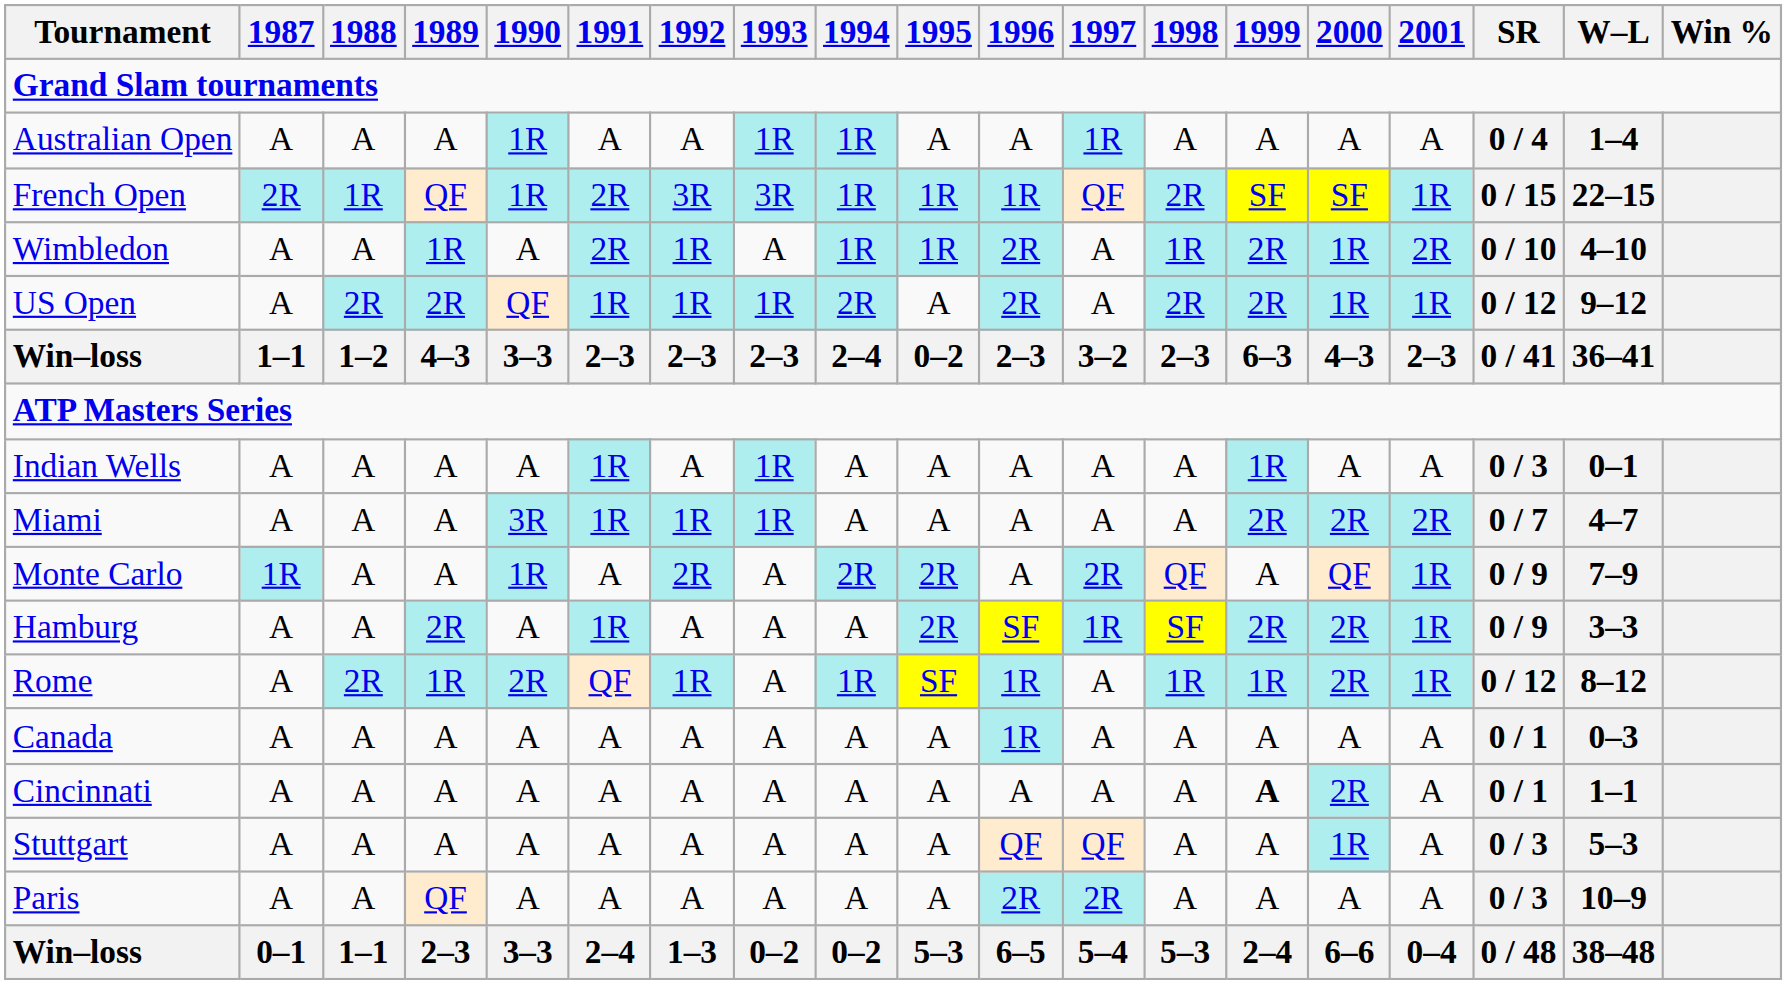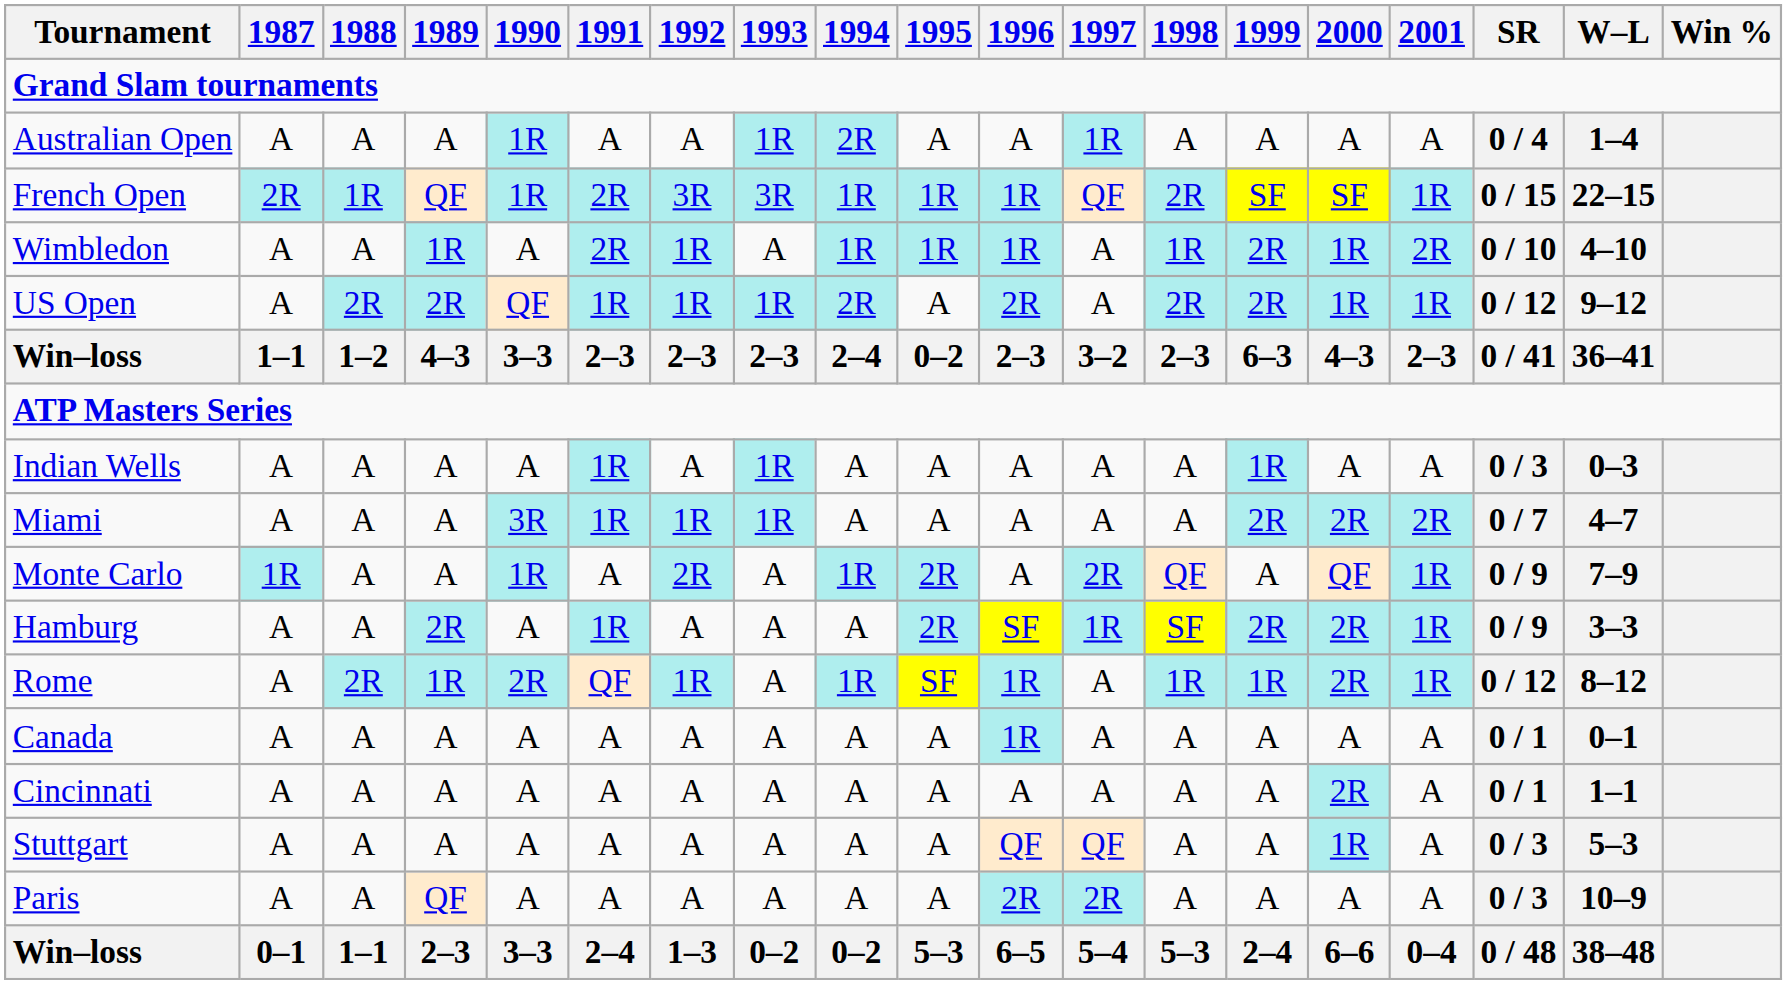 <table class=wikitable style=text-align:center;font-size:97%>
 <tr>
 <th>Tournament</th>
 <th><a href='#'>1987</a></th>
 <th><a href='#'>1988</a></th>
 <th><a href='#'>1989</a></th>
 <th><a href='#'>1990</a></th>
 <th><a href='#'>1991</a></th>
 <th><a href='#'>1992</a></th>
 <th><a href='#'>1993</a></th>
 <th><a href='#'>1994</a></th>
 <th><a href='#'>1995</a></th>
 <th><a href='#'>1996</a></th>
 <th><a href='#'>1997</a></th>
 <th><a href='#'>1998</a></th>
 <th><a href='#'>1999</a></th>
 <th><a href='#'>2000</a></th>
 <th><a href='#'>2001</a></th>
 <th>SR</th>
 <th>W–L</th>
 <th>Win %</th>
 </tr>
 <tr>
 <td colspan=23 align=left><strong><a href='#'>Grand Slam tournaments</a></strong></td>
 </tr>
 <tr>
 <td align=left><a href='#'>Australian Open</a></td>
 <td>A</td>
 <td>A</td>
 <td>A</td>
 <td bgcolor=afeeee><a href='#'>1R</a></td>
 <td>A</td>
 <td>A</td>
 <td bgcolor=afeeee><a href='#'>1R</a></td>
-<td bgcolor=afeeee><a href='#'>1R</a></td>
+<td bgcolor=afeeee><a href='#'>2R</a></td>
 <td>A</td>
 <td>A</td>
 <td bgcolor=afeeee><a href='#'>1R</a></td>
 <td>A</td>
 <td>A</td>
 <td>A</td>
 <td>A</td>
 <th>0 / 4</th>
 <th>1–4</th>
 <th></th>
 </tr>
 <tr>
 <td align=left><a href='#'>French Open</a></td>
 <td bgcolor=afeeee><a href='#'>2R</a></td>
 <td bgcolor=afeeee><a href='#'>1R</a></td>
 <td bgcolor=ffebcd><a href='#'>QF</a></td>
 <td bgcolor=afeeee><a href='#'>1R</a></td>
 <td bgcolor=afeeee><a href='#'>2R</a></td>
 <td bgcolor=afeeee><a href='#'>3R</a></td>
 <td bgcolor=afeeee><a href='#'>3R</a></td>
 <td bgcolor=afeeee><a href='#'>1R</a></td>
 <td bgcolor=afeeee><a href='#'>1R</a></td>
 <td bgcolor=afeeee><a href='#'>1R</a></td>
 <td bgcolor=ffebcd><a href='#'>QF</a></td>
 <td bgcolor=afeeee><a href='#'>2R</a></td>
 <td bgcolor=yellow><a href='#'>SF</a></td>
 <td bgcolor=yellow><a href='#'>SF</a></td>
 <td bgcolor=afeeee><a href='#'>1R</a></td>
 <th>0 / 15</th>
 <th>22–15</th>
 <th></th>
 </tr>
 <tr>
 <td align=left><a href='#'>Wimbledon</a></td>
 <td>A</td>
 <td>A</td>
 <td bgcolor=afeeee><a href='#'>1R</a></td>
 <td>A</td>
 <td bgcolor=afeeee><a href='#'>2R</a></td>
 <td bgcolor=afeeee><a href='#'>1R</a></td>
 <td>A</td>
 <td bgcolor=afeeee><a href='#'>1R</a></td>
 <td bgcolor=afeeee><a href='#'>1R</a></td>
-<td bgcolor=afeeee><a href='#'>2R</a></td>
+<td bgcolor=afeeee><a href='#'>1R</a></td>
 <td>A</td>
 <td bgcolor=afeeee><a href='#'>1R</a></td>
 <td bgcolor=afeeee><a href='#'>2R</a></td>
 <td bgcolor=afeeee><a href='#'>1R</a></td>
 <td bgcolor=afeeee><a href='#'>2R</a></td>
 <th>0 / 10</th>
 <th>4–10</th>
 <th></th>
 </tr>
 <tr>
 <td align=left><a href='#'>US Open</a></td>
 <td>A</td>
 <td bgcolor=afeeee><a href='#'>2R</a></td>
 <td bgcolor=afeeee><a href='#'>2R</a></td>
 <td bgcolor=ffebcd><a href='#'>QF</a></td>
 <td bgcolor=afeeee><a href='#'>1R</a></td>
 <td bgcolor=afeeee><a href='#'>1R</a></td>
 <td bgcolor=afeeee><a href='#'>1R</a></td>
 <td bgcolor=afeeee><a href='#'>2R</a></td>
 <td>A</td>
 <td bgcolor=afeeee><a href='#'>2R</a></td>
 <td>A</td>
 <td bgcolor=afeeee><a href='#'>2R</a></td>
 <td bgcolor=afeeee><a href='#'>2R</a></td>
 <td bgcolor=afeeee><a href='#'>1R</a></td>
 <td bgcolor=afeeee><a href='#'>1R</a></td>
 <th>0 / 12</th>
 <th>9–12</th>
 <th></th>
 </tr>
 <tr>
 <th style=text-align:left>Win–loss</th>
 <th>1–1</th>
 <th>1–2</th>
 <th>4–3</th>
 <th>3–3</th>
 <th>2–3</th>
 <th>2–3</th>
 <th>2–3</th>
 <th>2–4</th>
 <th>0–2</th>
 <th>2–3</th>
 <th>3–2</th>
 <th>2–3</th>
 <th>6–3</th>
 <th>4–3</th>
 <th>2–3</th>
 <th>0 / 41</th>
 <th>36–41</th>
 <th></th>
 </tr>
 <tr>
 <td colspan=23 align=left><strong><a href='#'>ATP Masters Series</a></strong></td>
 </tr>
 <tr>
 <td align=left><a href='#'>Indian Wells</a></td>
 <td>A</td>
 <td>A</td>
 <td>A</td>
 <td>A</td>
 <td bgcolor=afeeee><a href='#'>1R</a></td>
 <td>A</td>
 <td bgcolor=afeeee><a href='#'>1R</a></td>
 <td>A</td>
 <td>A</td>
 <td>A</td>
 <td>A</td>
 <td>A</td>
 <td bgcolor=afeeee><a href='#'>1R</a></td>
 <td>A</td>
 <td>A</td>
 <th>0 / 3</th>
-<th>0–1</th>
+<th>0–3</th>
 <th></th>
 </tr>
 <tr>
 <td align=left><a href='#'>Miami</a></td>
 <td>A</td>
 <td>A</td>
 <td>A</td>
 <td bgcolor=afeeee><a href='#'>3R</a></td>
 <td bgcolor=afeeee><a href='#'>1R</a></td>
 <td bgcolor=afeeee><a href='#'>1R</a></td>
 <td bgcolor=afeeee><a href='#'>1R</a></td>
 <td>A</td>
 <td>A</td>
 <td>A</td>
 <td>A</td>
 <td>A</td>
 <td bgcolor=afeeee><a href='#'>2R</a></td>
 <td bgcolor=afeeee><a href='#'>2R</a></td>
 <td bgcolor=afeeee><a href='#'>2R</a></td>
 <th>0 / 7</th>
 <th>4–7</th>
 <th></th>
 </tr>
 <tr>
 <td align=left><a href='#'>Monte Carlo</a></td>
 <td bgcolor=afeeee><a href='#'>1R</a></td>
 <td>A</td>
 <td>A</td>
 <td bgcolor=afeeee><a href='#'>1R</a></td>
 <td>A</td>
 <td bgcolor=afeeee><a href='#'>2R</a></td>
 <td>A</td>
-<td bgcolor=afeeee><a href='#'>2R</a></td>
+<td bgcolor=afeeee><a href='#'>1R</a></td>
 <td bgcolor=afeeee><a href='#'>2R</a></td>
 <td>A</td>
 <td bgcolor=afeeee><a href='#'>2R</a></td>
 <td bgcolor=ffebcd><a href='#'>QF</a></td>
 <td>A</td>
 <td bgcolor=ffebcd><a href='#'>QF</a></td>
 <td bgcolor=afeeee><a href='#'>1R</a></td>
 <th>0 / 9</th>
 <th>7–9</th>
 <th></th>
 </tr>
 <tr>
 <td align=left><a href='#'>Hamburg</a></td>
 <td>A</td>
 <td>A</td>
 <td bgcolor=afeeee><a href='#'>2R</a></td>
 <td>A</td>
 <td bgcolor=afeeee><a href='#'>1R</a></td>
 <td>A</td>
 <td>A</td>
 <td>A</td>
 <td bgcolor=afeeee><a href='#'>2R</a></td>
 <td bgcolor=yellow><a href='#'>SF</a></td>
 <td bgcolor=afeeee><a href='#'>1R</a></td>
 <td bgcolor=yellow><a href='#'>SF</a></td>
 <td bgcolor=afeeee><a href='#'>2R</a></td>
 <td bgcolor=afeeee><a href='#'>2R</a></td>
 <td bgcolor=afeeee><a href='#'>1R</a></td>
 <th>0 / 9</th>
 <th>3–3</th>
 <th></th>
 </tr>
 <tr>
 <td align=left><a href='#'>Rome</a></td>
 <td>A</td>
 <td bgcolor=afeeee><a href='#'>2R</a></td>
 <td bgcolor=afeeee><a href='#'>1R</a></td>
 <td bgcolor=afeeee><a href='#'>2R</a></td>
 <td bgcolor=ffebcd><a href='#'>QF</a></td>
 <td bgcolor=afeeee><a href='#'>1R</a></td>
 <td>A</td>
 <td bgcolor=afeeee><a href='#'>1R</a></td>
 <td bgcolor=yellow><a href='#'>SF</a></td>
 <td bgcolor=afeeee><a href='#'>1R</a></td>
 <td>A</td>
 <td bgcolor=afeeee><a href='#'>1R</a></td>
 <td bgcolor=afeeee><a href='#'>1R</a></td>
 <td bgcolor=afeeee><a href='#'>2R</a></td>
 <td bgcolor=afeeee><a href='#'>1R</a></td>
 <th>0 / 12</th>
 <th>8–12</th>
 <th></th>
 </tr>
 <tr>
 <td align=left><a href='#'>Canada</a></td>
 <td>A</td>
 <td>A</td>
 <td>A</td>
 <td>A</td>
 <td>A</td>
 <td>A</td>
 <td>A</td>
 <td>A</td>
 <td>A</td>
 <td bgcolor=afeeee><a href='#'>1R</a></td>
 <td>A</td>
 <td>A</td>
 <td>A</td>
 <td>A</td>
 <td>A</td>
 <th>0 / 1</th>
-<th>0–3</th>
+<th>0–1</th>
 <th></th>
 </tr>
 <tr>
 <td align=left><a href='#'>Cincinnati</a></td>
 <td>A</td>
 <td>A</td>
 <td>A</td>
 <td>A</td>
 <td>A</td>
 <td>A</td>
 <td>A</td>
 <td>A</td>
 <td>A</td>
 <td>A</td>
 <td>A</td>
 <td>A</td>
-<td><strong>A</strong></td>
+<td>A</td>
 <td bgcolor=afeeee><a href='#'>2R</a></td>
 <td>A</td>
 <th>0 / 1</th>
 <th>1–1</th>
 <th></th>
 </tr>
 <tr>
 <td align=left><a href='#'>Stuttgart</a></td>
 <td>A</td>
 <td>A</td>
 <td>A</td>
 <td>A</td>
 <td>A</td>
 <td>A</td>
 <td>A</td>
 <td>A</td>
 <td>A</td>
 <td bgcolor=ffebcd><a href='#'>QF</a></td>
 <td bgcolor=ffebcd><a href='#'>QF</a></td>
 <td>A</td>
 <td>A</td>
 <td bgcolor=afeeee><a href='#'>1R</a></td>
 <td>A</td>
 <th>0 / 3</th>
 <th>5–3</th>
 <th></th>
 </tr>
 <tr>
 <td align=left><a href='#'>Paris</a></td>
 <td>A</td>
 <td>A</td>
 <td bgcolor=ffebcd><a href='#'>QF</a></td>
 <td>A</td>
 <td>A</td>
 <td>A</td>
 <td>A</td>
 <td>A</td>
 <td>A</td>
 <td bgcolor=afeeee><a href='#'>2R</a></td>
 <td bgcolor=afeeee><a href='#'>2R</a></td>
 <td>A</td>
 <td>A</td>
 <td>A</td>
 <td>A</td>
 <th>0 / 3</th>
 <th>10–9</th>
 <th></th>
 </tr>
 <tr>
 <th style=text-align:left>Win–loss</th>
 <th>0–1</th>
 <th>1–1</th>
 <th>2–3</th>
 <th>3–3</th>
 <th>2–4</th>
 <th>1–3</th>
 <th>0–2</th>
 <th>0–2</th>
 <th>5–3</th>
 <th>6–5</th>
 <th>5–4</th>
 <th>5–3</th>
 <th>2–4</th>
 <th>6–6</th>
 <th>0–4</th>
 <th>0 / 48</th>
 <th>38–48</th>
 <th></th>
 </tr>
 </table>
